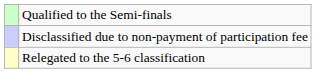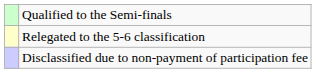 <table class="wikitable">
 <tr>
 <td width=10px bgcolor="#ccffcc"></td>
 <td>Qualified to the Semi-finals</td>
 </tr>
 <tr>
+<td width=10px bgcolor="#ffffcc"></td>
+<td>Relegated to the 5-6 classification</td>
+</tr>
+<tr>
 <td width=10px bgcolor="#ccccff"></td>
 <td>Disclassified due to non-payment of participation fee</td>
 </tr>
-<tr>
-<td width=10px bgcolor="#ffffcc"></td>
-<td>Relegated to the 5-6 classification</td>
-</tr>
 </table>
